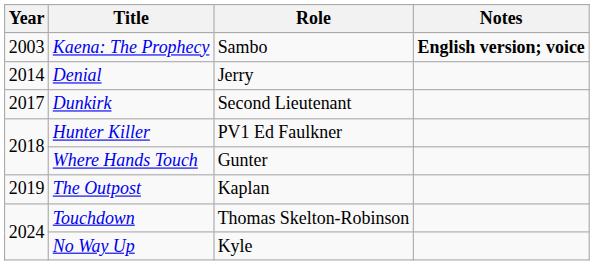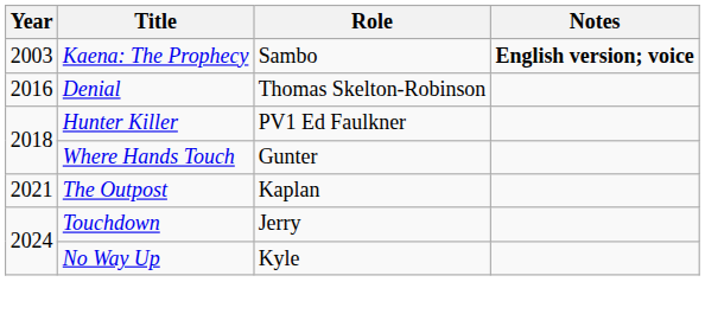 <table class="wikitable">
 <tr>
 <th>Year</th>
 <th>Title</th>
 <th>Role</th>
 <th>Notes</th>
 </tr>
 <tr>
 <td>2003</td>
 <td><em><a href='#'>Kaena: The Prophecy</a></em></td>
 <td>Sambo</td>
 <td><strong>English version; voice</strong></td>
 </tr>
 <tr>
-<td>2014</td>
+<td>2016</td>
 <td><a href='#'><em>Denial</em></a></td>
-<td>Jerry</td>
-<td></td>
-</tr>
-<tr>
-<td>2017</td>
-<td><a href='#'><em>Dunkirk</em></a></td>
-<td>Second Lieutenant</td>
+<td>Thomas Skelton-Robinson</td>
 <td></td>
 </tr>
 <tr>
 <td rowspan="2">2018</td>
 <td><a href='#'><em>Hunter Killer</em></a></td>
 <td>PV1 Ed Faulkner</td>
 <td></td>
 </tr>
 <tr>
 <td><em><a href='#'>Where Hands Touch</a></em></td>
 <td>Gunter</td>
 <td></td>
 </tr>
 <tr>
-<td>2019</td>
+<td>2021</td>
 <td><a href='#'><em>The Outpost</em></a></td>
 <td>Kaplan</td>
 <td></td>
 </tr>
 <tr>
 <td rowspan="2">2024</td>
 <td><em><a href='#'>Touchdown</a></em></td>
-<td>Thomas Skelton-Robinson</td>
+<td>Jerry</td>
 <td></td>
 </tr>
 <tr>
 <td><em><a href='#'>No Way Up</a></em></td>
 <td>Kyle</td>
 <td></td>
 </tr>
 </table>
